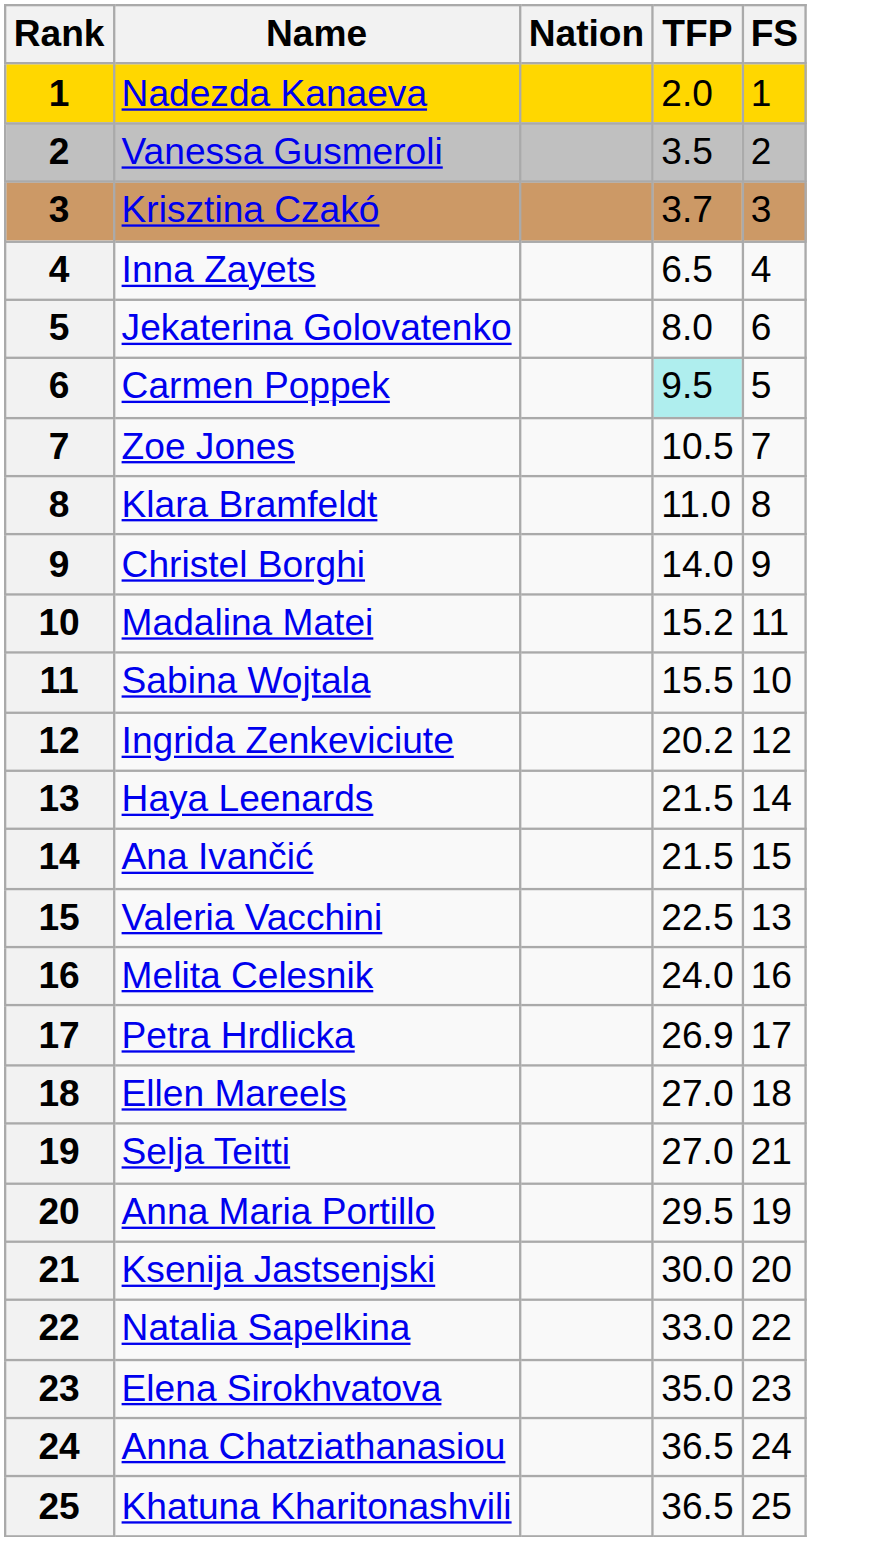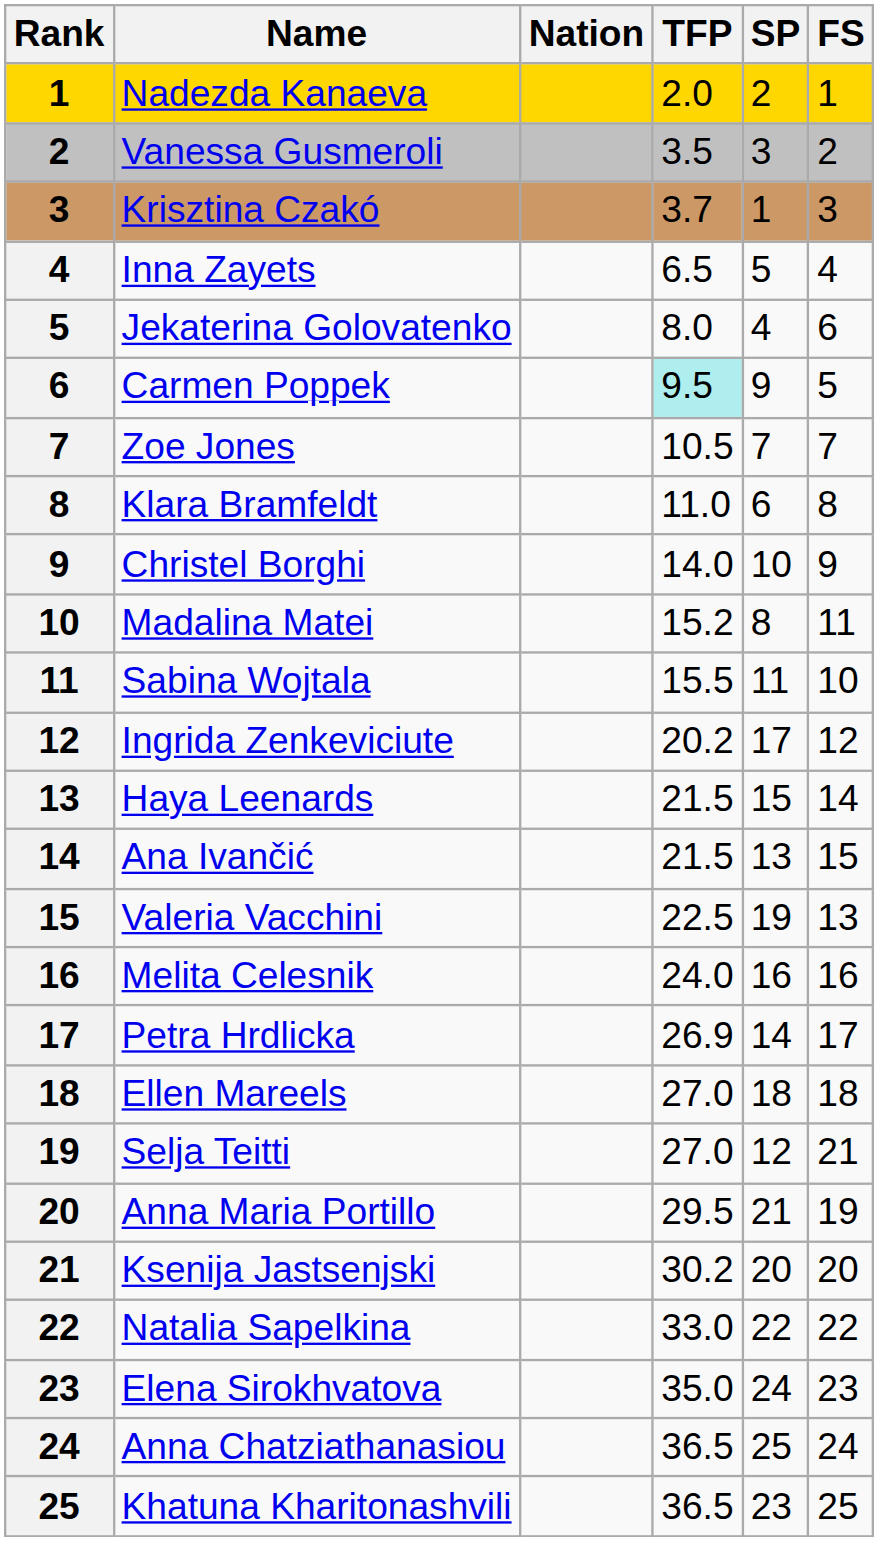 <table class="wikitable sortable">
 <tr>
 <th>Rank</th>
 <th>Name</th>
 <th>Nation</th>
 <th>TFP</th>
+<th>SP</th>
 <th>FS</th>
 </tr>
 <tr bgcolor="gold">
 <td align="center"><strong>1</strong></td>
 <td><a href='#'>Nadezda Kanaeva</a></td>
 <td></td>
 <td>2.0</td>
+<td>2</td>
 <td>1</td>
 </tr>
 <tr bgcolor="silver">
 <td align="center"><strong>2</strong></td>
 <td><a href='#'>Vanessa Gusmeroli</a></td>
 <td></td>
 <td>3.5</td>
+<td>3</td>
 <td>2</td>
 </tr>
 <tr bgcolor="cc9966">
 <td align="center"><strong>3</strong></td>
 <td><a href='#'>Krisztina Czakó</a></td>
 <td></td>
 <td>3.7</td>
+<td>1</td>
 <td>3</td>
 </tr>
 <tr>
 <th>4</th>
 <td><a href='#'>Inna Zayets</a></td>
 <td></td>
 <td>6.5</td>
+<td>5</td>
 <td>4</td>
 </tr>
 <tr>
 <th>5</th>
 <td><a href='#'>Jekaterina Golovatenko</a></td>
 <td></td>
 <td>8.0</td>
+<td>4</td>
 <td>6</td>
 </tr>
 <tr>
 <th>6</th>
 <td><a href='#'>Carmen Poppek</a></td>
 <td></td>
 <td style="background: paleturquoise;">9.5</td>
+<td>9</td>
 <td>5</td>
 </tr>
 <tr>
 <th>7</th>
 <td><a href='#'>Zoe Jones</a></td>
 <td></td>
 <td>10.5</td>
 <td>7</td>
+<td>7</td>
 </tr>
 <tr>
 <th>8</th>
 <td><a href='#'>Klara Bramfeldt</a></td>
 <td></td>
 <td>11.0</td>
+<td>6</td>
 <td>8</td>
 </tr>
 <tr>
 <th>9</th>
 <td><a href='#'>Christel Borghi</a></td>
 <td></td>
 <td>14.0</td>
+<td>10</td>
 <td>9</td>
 </tr>
 <tr>
 <th>10</th>
 <td><a href='#'>Madalina Matei</a></td>
 <td></td>
 <td>15.2</td>
+<td>8</td>
 <td>11</td>
 </tr>
 <tr>
 <th>11</th>
 <td><a href='#'>Sabina Wojtala</a></td>
 <td></td>
 <td>15.5</td>
+<td>11</td>
 <td>10</td>
 </tr>
 <tr>
 <th>12</th>
 <td><a href='#'>Ingrida Zenkeviciute</a></td>
 <td></td>
 <td>20.2</td>
+<td>17</td>
 <td>12</td>
 </tr>
 <tr>
 <th>13</th>
 <td><a href='#'>Haya Leenards</a></td>
 <td></td>
 <td>21.5</td>
+<td>15</td>
 <td>14</td>
 </tr>
 <tr>
 <th>14</th>
 <td><a href='#'>Ana Ivančić</a></td>
 <td></td>
 <td>21.5</td>
+<td>13</td>
 <td>15</td>
 </tr>
 <tr>
 <th>15</th>
 <td><a href='#'>Valeria Vacchini</a></td>
 <td></td>
 <td>22.5</td>
+<td>19</td>
 <td>13</td>
 </tr>
 <tr>
 <th>16</th>
 <td><a href='#'>Melita Celesnik</a></td>
 <td></td>
 <td>24.0</td>
 <td>16</td>
+<td>16</td>
 </tr>
 <tr>
 <th>17</th>
 <td><a href='#'>Petra Hrdlicka</a></td>
 <td></td>
 <td>26.9</td>
+<td>14</td>
 <td>17</td>
 </tr>
 <tr>
 <th>18</th>
 <td><a href='#'>Ellen Mareels</a></td>
 <td></td>
 <td>27.0</td>
 <td>18</td>
+<td>18</td>
 </tr>
 <tr>
 <th>19</th>
 <td><a href='#'>Selja Teitti</a></td>
 <td></td>
 <td>27.0</td>
+<td>12</td>
 <td>21</td>
 </tr>
 <tr>
 <th>20</th>
 <td><a href='#'>Anna Maria Portillo</a></td>
 <td></td>
 <td>29.5</td>
+<td>21</td>
 <td>19</td>
 </tr>
 <tr>
 <th>21</th>
 <td><a href='#'>Ksenija Jastsenjski</a></td>
 <td></td>
-<td>30.0</td>
+<td>30.2</td>
+<td>20</td>
 <td>20</td>
 </tr>
 <tr>
 <th>22</th>
 <td><a href='#'>Natalia Sapelkina</a></td>
 <td></td>
 <td>33.0</td>
 <td>22</td>
+<td>22</td>
 </tr>
 <tr>
 <th>23</th>
 <td><a href='#'>Elena Sirokhvatova</a></td>
 <td></td>
 <td>35.0</td>
+<td>24</td>
 <td>23</td>
 </tr>
 <tr>
 <th>24</th>
 <td><a href='#'>Anna Chatziathanasiou</a></td>
 <td></td>
 <td>36.5</td>
+<td>25</td>
 <td>24</td>
 </tr>
 <tr>
 <th>25</th>
 <td><a href='#'>Khatuna Kharitonashvili</a></td>
 <td></td>
 <td>36.5</td>
+<td>23</td>
 <td>25</td>
 </tr>
 </table>
